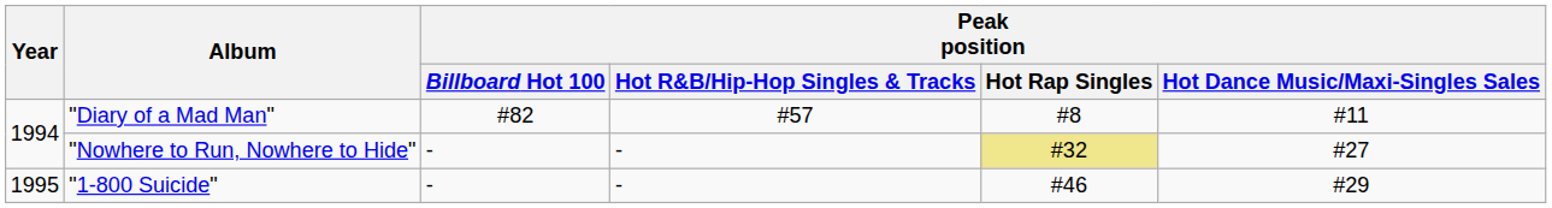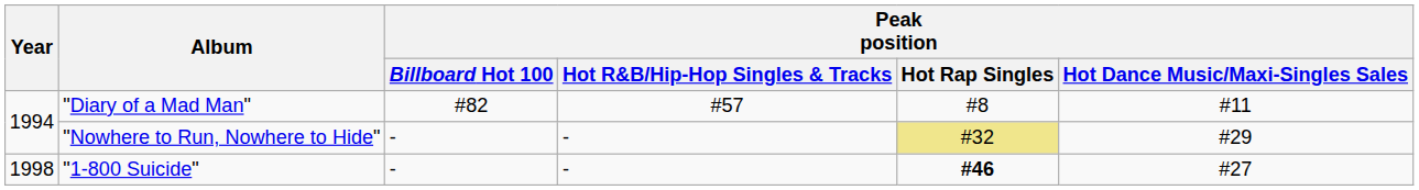 <table class="wikitable">
 <tr>
 <th rowspan="2">Year</th>
 <th rowspan="2">Album</th>
 <th colspan="4">Peak<br>position</th>
 </tr>
 <tr>
 <th><a href='#'><em>Billboard</em> Hot 100</a></th>
 <th><a href='#'>Hot R&B/Hip-Hop Singles & Tracks</a></th>
 <th>Hot Rap Singles</th>
 <th><a href='#'>Hot Dance Music/Maxi-Singles Sales</a></th>
 </tr>
 <tr>
 <td rowspan="2">1994</td>
 <td>"<a href='#'>Diary of a Mad Man</a>"</td>
 <td align="center">#82</td>
 <td align="center">#57</td>
 <td align="center">#8</td>
 <td align="center">#11</td>
 </tr>
 <tr>
 <td>"<a href='#'>Nowhere to Run, Nowhere to Hide</a>"</td>
 <td>-</td>
 <td>-</td>
 <td align="center" style="background: khaki;">#32</td>
-<td align="center">#27</td>
+<td align="center">#29</td>
 </tr>
 <tr>
-<td>1995</td>
+<td>1998</td>
 <td>"<a href='#'>1-800 Suicide</a>"</td>
 <td>-</td>
 <td>-</td>
-<td align="center">#46</td>
-<td align="center">#29</td>
+<td align="center"><strong>#46</strong></td>
+<td align="center">#27</td>
 </tr>
 </table>
